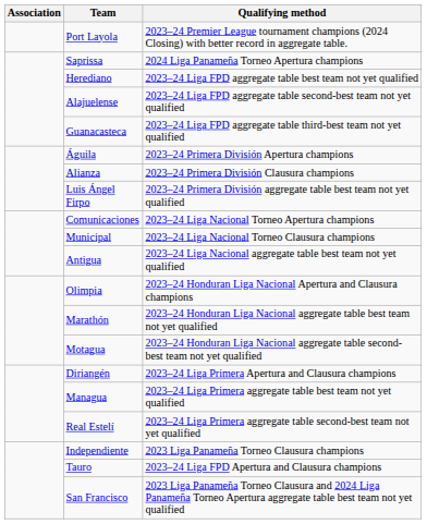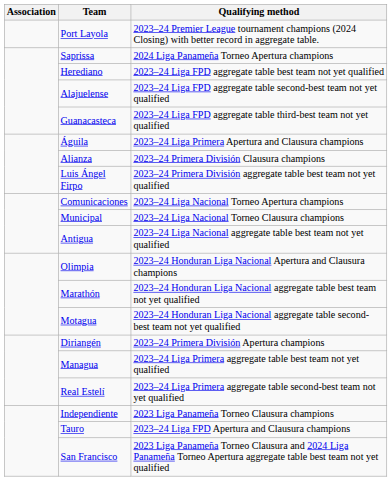 <table class="wikitable">
 <tr>
 <th>Association</th>
 <th>Team</th>
 <th>Qualifying method</th>
 </tr>
 <tr>
 <td> </td>
 <td><a href='#'>Port Layola</a></td>
 <td><a href='#'>2023–24 Premier League</a> tournament champions (2024 Closing) with better record in aggregate table.</td>
 </tr>
 <tr>
 <td rowspan=4><br></td>
 <td><a href='#'>Saprissa</a></td>
 <td><a href='#'>2024 Liga Panameña</a> Torneo Apertura champions</td>
 </tr>
 <tr>
 <td><a href='#'>Herediano</a></td>
 <td><a href='#'>2023–24 Liga FPD</a> aggregate table best team not yet qualified</td>
 </tr>
 <tr>
 <td><a href='#'>Alajuelense</a></td>
 <td><a href='#'>2023–24 Liga FPD</a> aggregate table second-best team not yet qualified</td>
 </tr>
 <tr>
 <td><a href='#'>Guanacasteca</a></td>
 <td><a href='#'>2023–24 Liga FPD</a> aggregate table third-best team not yet qualified</td>
 </tr>
 <tr>
 <td rowspan=3><br></td>
 <td><a href='#'>Águila</a></td>
-<td><a href='#'>2023–24 Primera División</a> Apertura champions</td>
+<td><a href='#'>2023–24 Liga Primera</a> Apertura and Clausura champions</td>
 </tr>
 <tr>
 <td><a href='#'>Alianza</a></td>
 <td><a href='#'>2023–24 Primera División</a> Clausura champions</td>
 </tr>
 <tr>
 <td><a href='#'>Luis Ángel Firpo</a></td>
 <td><a href='#'>2023–24 Primera División</a> aggregate table best team not yet qualified</td>
 </tr>
 <tr>
 <td rowspan=3><br></td>
 <td><a href='#'>Comunicaciones</a></td>
 <td><a href='#'>2023–24 Liga Nacional</a> Torneo Apertura champions</td>
 </tr>
 <tr>
 <td><a href='#'>Municipal</a></td>
 <td><a href='#'>2023–24 Liga Nacional</a> Torneo Clausura champions</td>
 </tr>
 <tr>
 <td><a href='#'>Antigua</a></td>
 <td><a href='#'>2023–24 Liga Nacional</a> aggregate table best team not yet qualified</td>
 </tr>
 <tr>
 <td rowspan=3><br></td>
 <td><a href='#'>Olimpia</a></td>
 <td><a href='#'>2023–24 Honduran Liga Nacional</a> Apertura and Clausura champions</td>
 </tr>
 <tr>
 <td><a href='#'>Marathón</a></td>
 <td><a href='#'>2023–24 Honduran Liga Nacional</a> aggregate table best team not yet qualified</td>
 </tr>
 <tr>
 <td><a href='#'>Motagua</a></td>
 <td><a href='#'>2023–24 Honduran Liga Nacional</a> aggregate table second-best team not yet qualified</td>
 </tr>
 <tr>
 <td rowspan=3><br></td>
 <td><a href='#'>Diriangén</a></td>
-<td><a href='#'>2023–24 Liga Primera</a> Apertura and Clausura champions</td>
+<td><a href='#'>2023–24 Primera División</a> Apertura champions</td>
 </tr>
 <tr>
 <td><a href='#'>Managua</a></td>
 <td><a href='#'>2023–24 Liga Primera</a> aggregate table best team not yet qualified</td>
 </tr>
 <tr>
 <td><a href='#'>Real Estelí</a></td>
 <td><a href='#'>2023–24 Liga Primera</a> aggregate table second-best team not yet qualified</td>
 </tr>
 <tr>
 <td rowspan=3><br></td>
 <td><a href='#'>Independiente</a></td>
 <td><a href='#'>2023 Liga Panameña</a> Torneo Clausura champions</td>
 </tr>
 <tr>
 <td><a href='#'>Tauro</a></td>
 <td><a href='#'>2023–24 Liga FPD</a> Apertura and Clausura champions</td>
 </tr>
 <tr>
 <td><a href='#'>San Francisco</a></td>
 <td><a href='#'>2023 Liga Panameña</a> Torneo Clausura and <a href='#'>2024 Liga Panameña</a> Torneo Apertura aggregate table best team not yet qualified</td>
 </tr>
 </table>
